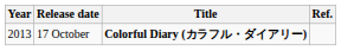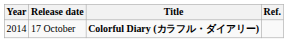 <table class="wikitable">
 <tr>
 <th>Year</th>
 <th>Release date</th>
 <th>Title</th>
 <th>Ref.</th>
 </tr>
 <tr>
-<td>2013</td>
+<td>2014</td>
 <td>17 October</td>
 <td><strong>Colorful Diary (カラフル・ダイアリー)</strong></td>
 <td></td>
 </tr>
 </table>
